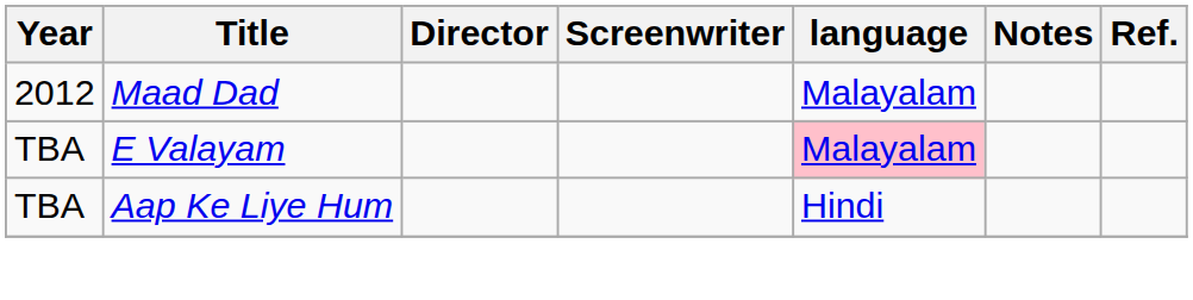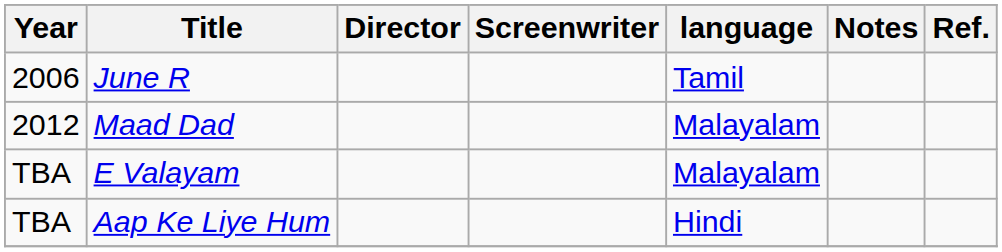 <table class="wikitable sortable plainrowheaders">
 <tr>
 <th scope="col">Year</th>
 <th scope="col">Title</th>
 <th>Director</th>
 <th>Screenwriter</th>
 <th>language</th>
 <th scope="col" class="unsortable">Notes</th>
 <th>Ref.</th>
+</tr>
+<tr>
+<td>2006</td>
+<td><em><a href='#'>June R</a></em></td>
+<td></td>
+<td></td>
+<td><a href='#'>Tamil</a></td>
+<td></td>
+<td></td>
 </tr>
 <tr>
 <td>2012</td>
 <td><em><a href='#'>Maad Dad</a></em></td>
 <td></td>
 <td></td>
 <td><a href='#'>Malayalam</a></td>
 <td></td>
 <td></td>
 </tr>
 <tr>
 <td>TBA</td>
 <td><em><a href='#'>E Valayam</a></em></td>
 <td></td>
 <td></td>
-<td style="background: pink;"><a href='#'>Malayalam</a></td>
+<td><a href='#'>Malayalam</a></td>
 <td></td>
 <td></td>
 </tr>
 <tr>
 <td>TBA</td>
 <td><em><a href='#'>Aap Ke Liye Hum</a></em></td>
 <td></td>
 <td></td>
 <td><a href='#'>Hindi</a></td>
 <td></td>
 <td></td>
 </tr>
 <tr>
 </tr>
 </table>
